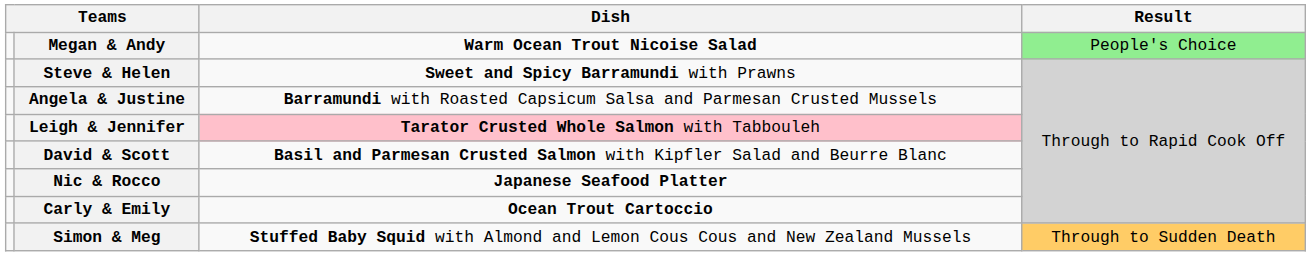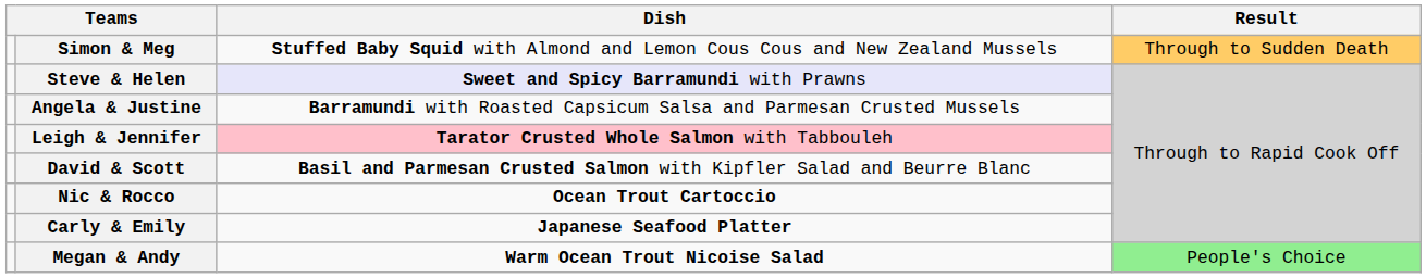 <table class="wikitable plainrowheaders" style="text-align:center; font-size:90%; width:80em; margin:auto;">
 <tr>
 <th colspan=2>Teams</th>
 <th>Dish</th>
 <th>Result</th>
 </tr>
 <tr>
 <td></td>
-<th>Megan & Andy</th>
-<td><strong>Warm Ocean Trout Nicoise Salad</strong></td>
-<td bgcolor=lightgreen>People's Choice</td>
+<th>Simon & Meg</th>
+<td><strong>Stuffed Baby Squid</strong> with Almond and Lemon Cous Cous and New Zealand Mussels</td>
+<td bgcolor=#FFCC66>Through to Sudden Death</td>
 </tr>
 <tr>
 <td></td>
 <th>Steve & Helen</th>
-<td><strong>Sweet and Spicy Barramundi</strong> with Prawns</td>
+<td style="background: lavender;"><strong>Sweet and Spicy Barramundi</strong> with Prawns</td>
 <td bgcolor=lightgray rowspan=6>Through to Rapid Cook Off</td>
 </tr>
 <tr>
 <td></td>
 <th>Angela & Justine</th>
 <td><strong>Barramundi</strong> with Roasted Capsicum Salsa and Parmesan Crusted Mussels</td>
 </tr>
 <tr>
 <td></td>
 <th>Leigh & Jennifer</th>
 <td style="background: pink;"><strong>Tarator Crusted Whole Salmon</strong> with Tabbouleh</td>
 </tr>
 <tr>
 <td></td>
 <th>David & Scott</th>
 <td><strong>Basil and Parmesan Crusted Salmon</strong> with Kipfler Salad and Beurre Blanc</td>
 </tr>
 <tr>
 <td></td>
 <th>Nic & Rocco</th>
+<td><strong>Ocean Trout Cartoccio</strong></td>
+</tr>
+<tr>
+<td></td>
+<th>Carly & Emily</th>
 <td><strong>Japanese Seafood Platter</strong></td>
 </tr>
 <tr>
 <td></td>
-<th>Carly & Emily</th>
-<td><strong>Ocean Trout Cartoccio</strong></td>
-</tr>
-<tr>
-<td></td>
-<th>Simon & Meg</th>
-<td><strong>Stuffed Baby Squid</strong> with Almond and Lemon Cous Cous and New Zealand Mussels</td>
-<td bgcolor=#FFCC66>Through to Sudden Death</td>
+<th>Megan & Andy</th>
+<td><strong>Warm Ocean Trout Nicoise Salad</strong></td>
+<td bgcolor=lightgreen>People's Choice</td>
 </tr>
 </table>
